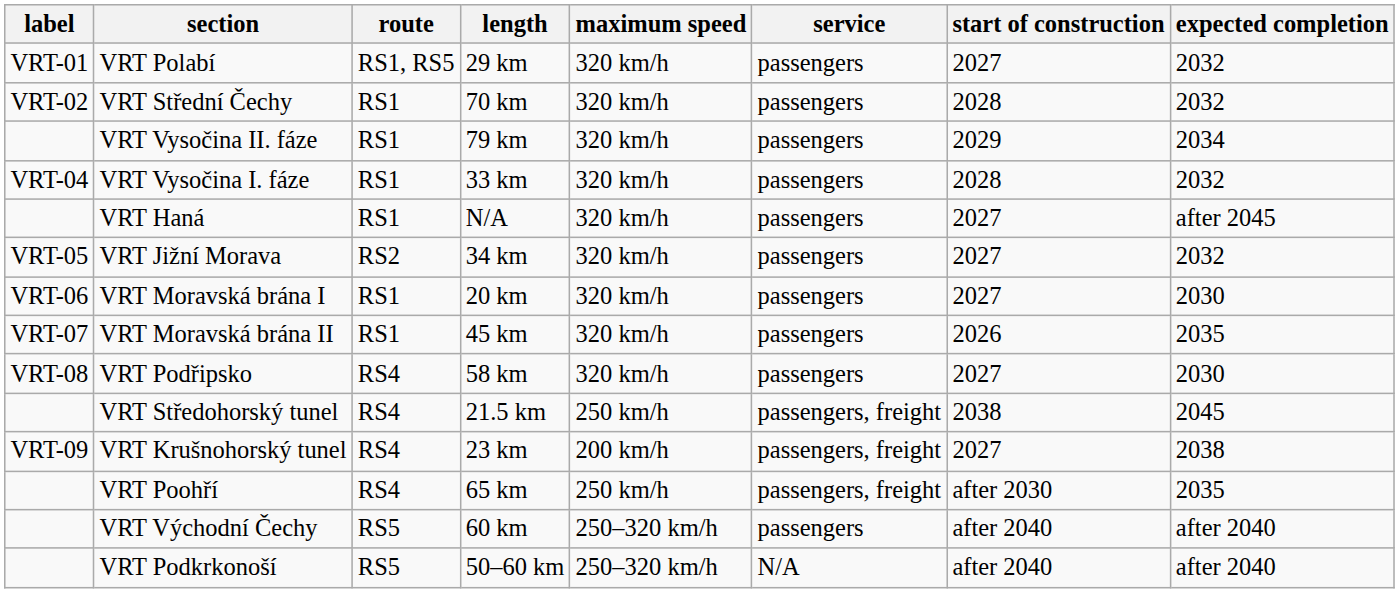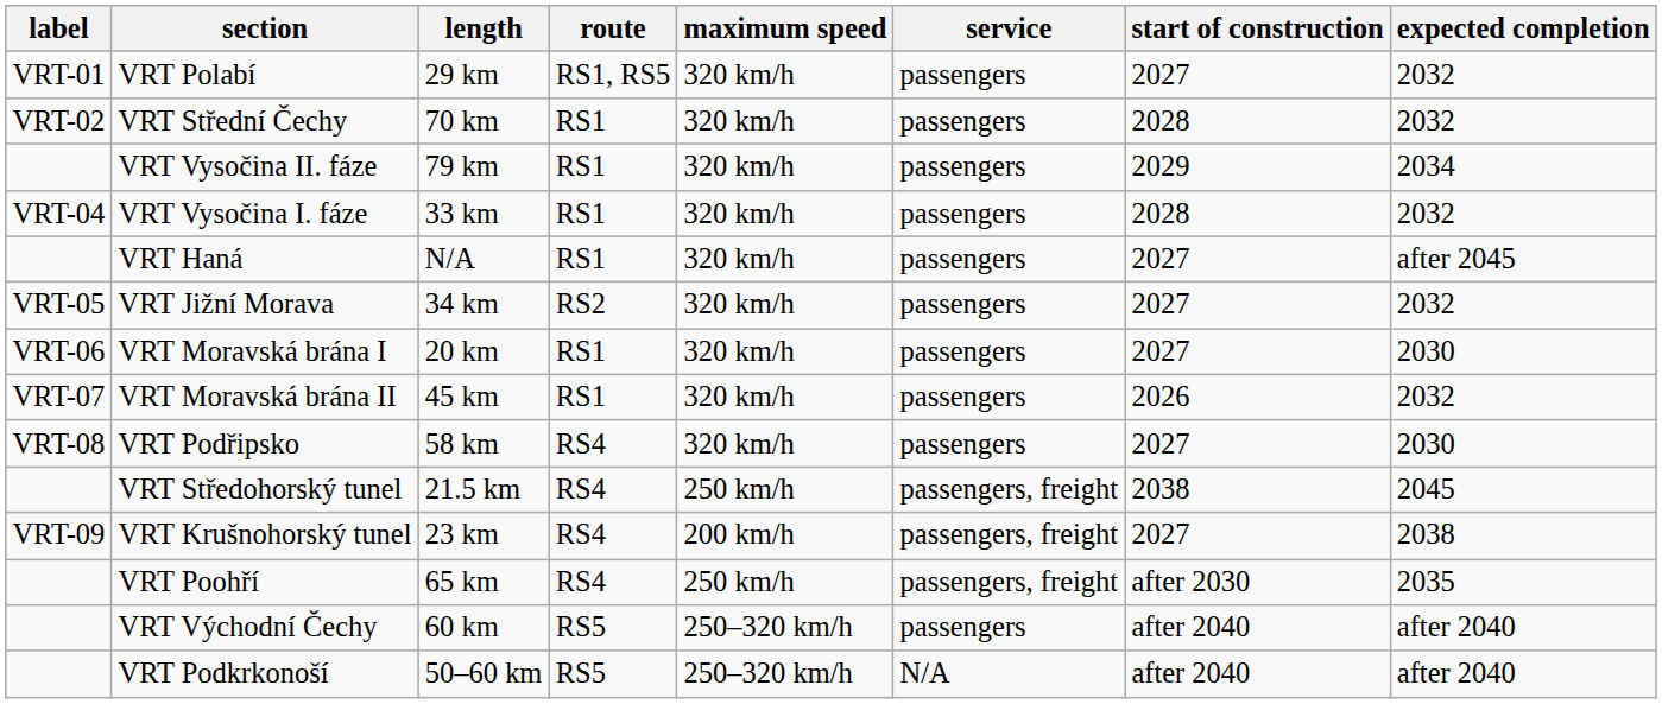 <table class="wikitable sortable">
 <tr>
 <th>label</th>
 <th>section</th>
+<th>length</th>
 <th>route</th>
-<th>length</th>
 <th>maximum speed</th>
 <th>service</th>
 <th>start of construction</th>
 <th>expected completion</th>
 </tr>
 <tr>
 <td>VRT-01</td>
 <td>VRT Polabí</td>
+<td>29 km</td>
 <td>RS1, RS5</td>
-<td>29 km</td>
 <td>320 km/h</td>
 <td>passengers</td>
 <td>2027</td>
 <td>2032</td>
 </tr>
 <tr>
 <td>VRT-02</td>
 <td>VRT Střední Čechy</td>
+<td>70 km</td>
 <td>RS1</td>
-<td>70 km</td>
 <td>320 km/h</td>
 <td>passengers</td>
 <td>2028</td>
 <td>2032</td>
 </tr>
 <tr>
 <td></td>
 <td>VRT Vysočina II. fáze</td>
+<td>79 km</td>
 <td>RS1</td>
-<td>79 km</td>
 <td>320 km/h</td>
 <td>passengers</td>
 <td>2029</td>
 <td>2034</td>
 </tr>
 <tr>
 <td>VRT-04</td>
 <td>VRT Vysočina I. fáze</td>
+<td>33 km</td>
 <td>RS1</td>
-<td>33 km</td>
 <td>320 km/h</td>
 <td>passengers</td>
 <td>2028</td>
 <td>2032</td>
 </tr>
 <tr>
 <td></td>
 <td>VRT Haná</td>
+<td>N/A</td>
 <td>RS1</td>
-<td>N/A</td>
 <td>320 km/h</td>
 <td>passengers</td>
 <td>2027</td>
 <td>after 2045</td>
 </tr>
 <tr>
 <td>VRT-05</td>
 <td>VRT Jižní Morava</td>
+<td>34 km</td>
 <td>RS2</td>
-<td>34 km</td>
 <td>320 km/h</td>
 <td>passengers</td>
 <td>2027</td>
 <td>2032</td>
 </tr>
 <tr>
 <td>VRT-06</td>
 <td>VRT Moravská brána I</td>
+<td>20 km</td>
 <td>RS1</td>
-<td>20 km</td>
 <td>320 km/h</td>
 <td>passengers</td>
 <td>2027</td>
 <td>2030</td>
 </tr>
 <tr>
 <td>VRT-07</td>
 <td>VRT Moravská brána II</td>
+<td>45 km</td>
 <td>RS1</td>
-<td>45 km</td>
 <td>320 km/h</td>
 <td>passengers</td>
 <td>2026</td>
-<td>2035</td>
+<td>2032</td>
 </tr>
 <tr>
 <td>VRT-08</td>
 <td>VRT Podřipsko</td>
+<td>58 km</td>
 <td>RS4</td>
-<td>58 km</td>
 <td>320 km/h</td>
 <td>passengers</td>
 <td>2027</td>
 <td>2030</td>
 </tr>
 <tr>
 <td></td>
 <td>VRT Středohorský tunel</td>
+<td>21.5 km</td>
 <td>RS4</td>
-<td>21.5 km</td>
 <td>250 km/h</td>
 <td>passengers, freight</td>
 <td>2038</td>
 <td>2045</td>
 </tr>
 <tr>
 <td>VRT-09</td>
 <td>VRT Krušnohorský tunel</td>
+<td>23 km</td>
 <td>RS4</td>
-<td>23 km</td>
 <td>200 km/h</td>
 <td>passengers, freight</td>
 <td>2027</td>
 <td>2038</td>
 </tr>
 <tr>
 <td></td>
 <td>VRT Poohří</td>
+<td>65 km</td>
 <td>RS4</td>
-<td>65 km</td>
 <td>250 km/h</td>
 <td>passengers, freight</td>
 <td>after 2030</td>
 <td>2035</td>
 </tr>
 <tr>
 <td></td>
 <td>VRT Východní Čechy</td>
+<td>60 km</td>
 <td>RS5</td>
-<td>60 km</td>
 <td>250–320 km/h</td>
 <td>passengers</td>
 <td>after 2040</td>
 <td>after 2040</td>
 </tr>
 <tr>
 <td></td>
 <td>VRT Podkrkonoší</td>
+<td>50–60 km</td>
 <td>RS5</td>
-<td>50–60 km</td>
 <td>250–320 km/h</td>
 <td>N/A</td>
 <td>after 2040</td>
 <td>after 2040</td>
 </tr>
 </table>
